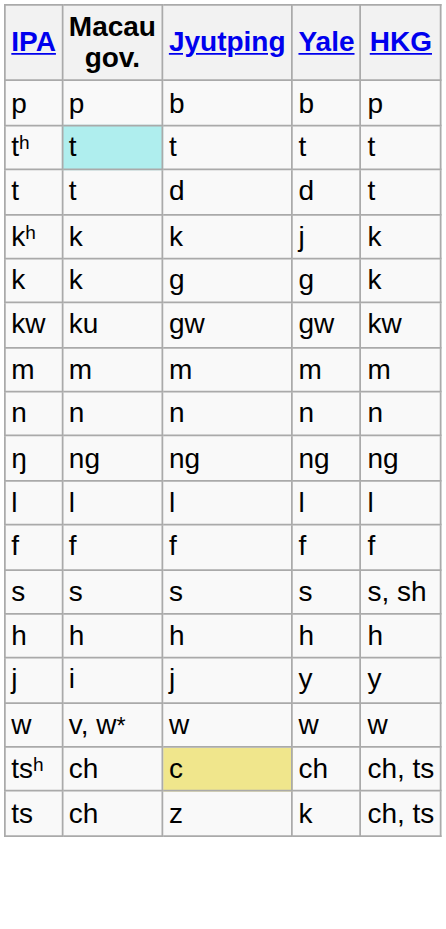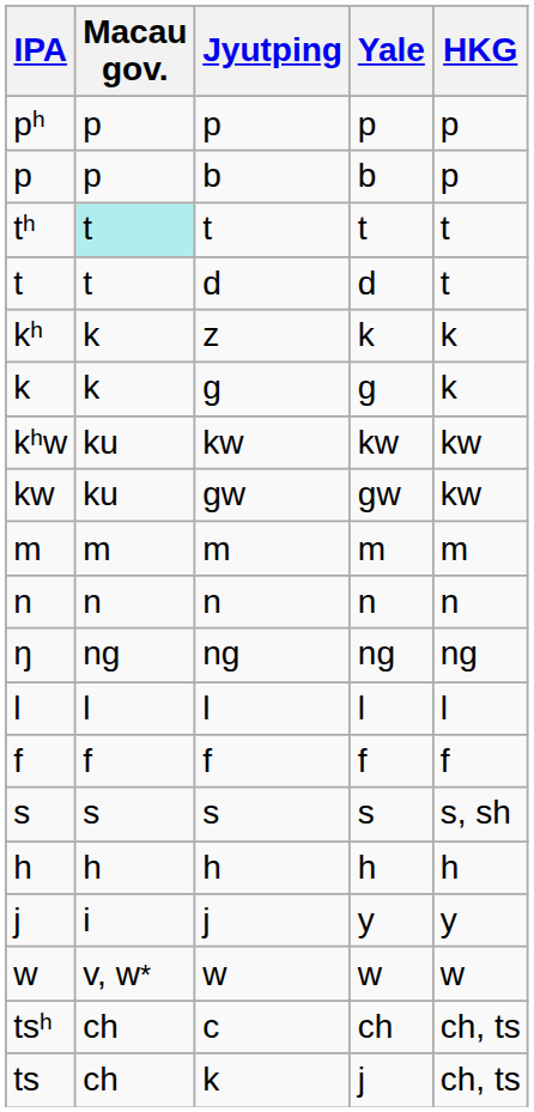 <table class="wikitable" align="center">
 <tr>
 <th><a href='#'>IPA</a></th>
 <th><strong>Macau<br>gov.</strong></th>
 <th><a href='#'>Jyutping</a></th>
 <th><a href='#'>Yale</a></th>
 <th><a href='#'>HKG</a></th>
+</tr>
+<tr>
+<td>pʰ</td>
+<td>p</td>
+<td>p</td>
+<td>p</td>
+<td>p</td>
 </tr>
 <tr>
 <td>p</td>
 <td>p</td>
 <td>b</td>
 <td>b</td>
 <td>p</td>
 </tr>
 <tr>
 <td>tʰ</td>
 <td style="background: paleturquoise;">t</td>
 <td>t</td>
 <td>t</td>
 <td>t</td>
 </tr>
 <tr>
 <td>t</td>
 <td>t</td>
 <td>d</td>
 <td>d</td>
 <td>t</td>
 </tr>
 <tr>
 <td>kʰ</td>
 <td>k</td>
+<td>z</td>
 <td>k</td>
-<td>j</td>
 <td>k</td>
 </tr>
 <tr>
 <td>k</td>
 <td>k</td>
 <td>g</td>
 <td>g</td>
 <td>k</td>
+</tr>
+<tr>
+<td>kʰw</td>
+<td>ku</td>
+<td>kw</td>
+<td>kw</td>
+<td>kw</td>
 </tr>
 <tr>
 <td>kw</td>
 <td>ku</td>
 <td>gw</td>
 <td>gw</td>
 <td>kw</td>
 </tr>
 <tr>
 <td>m</td>
 <td>m</td>
 <td>m</td>
 <td>m</td>
 <td>m</td>
 </tr>
 <tr>
 <td>n</td>
 <td>n</td>
 <td>n</td>
 <td>n</td>
 <td>n</td>
 </tr>
 <tr>
 <td>ŋ</td>
 <td>ng</td>
 <td>ng</td>
 <td>ng</td>
 <td>ng</td>
 </tr>
 <tr>
 <td>l</td>
 <td>l</td>
 <td>l</td>
 <td>l</td>
 <td>l</td>
 </tr>
 <tr>
 <td>f</td>
 <td>f</td>
 <td>f</td>
 <td>f</td>
 <td>f</td>
 </tr>
 <tr>
 <td>s</td>
 <td>s</td>
 <td>s</td>
 <td>s</td>
 <td>s, sh</td>
 </tr>
 <tr>
 <td>h</td>
 <td>h</td>
 <td>h</td>
 <td>h</td>
 <td>h</td>
 </tr>
 <tr>
 <td>j</td>
 <td>i</td>
 <td>j</td>
 <td>y</td>
 <td>y</td>
 </tr>
 <tr>
 <td>w</td>
 <td>v, w<small>*</small></td>
 <td>w</td>
 <td>w</td>
 <td>w</td>
 </tr>
 <tr>
 <td>tsʰ</td>
 <td>ch</td>
-<td style="background: khaki;">c</td>
+<td>c</td>
 <td>ch</td>
 <td>ch, ts</td>
 </tr>
 <tr>
 <td>ts</td>
 <td>ch</td>
-<td>z</td>
 <td>k</td>
+<td>j</td>
 <td>ch, ts</td>
 </tr>
 </table>
